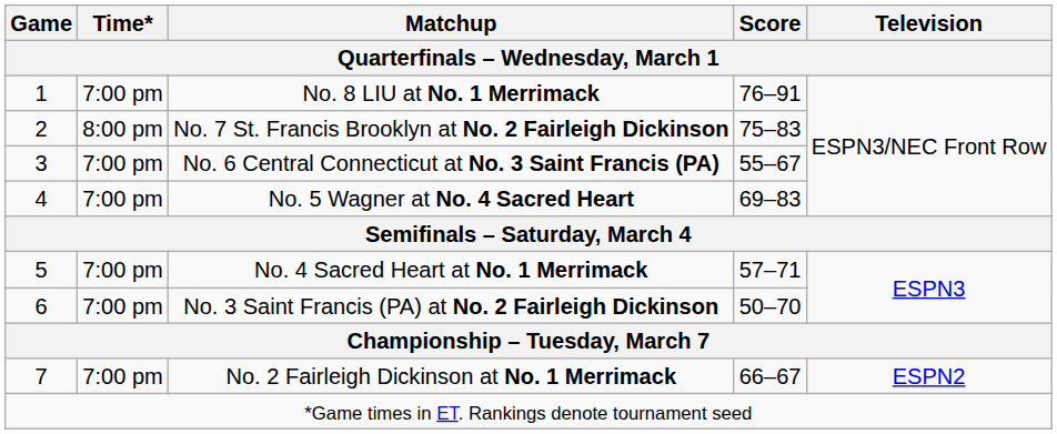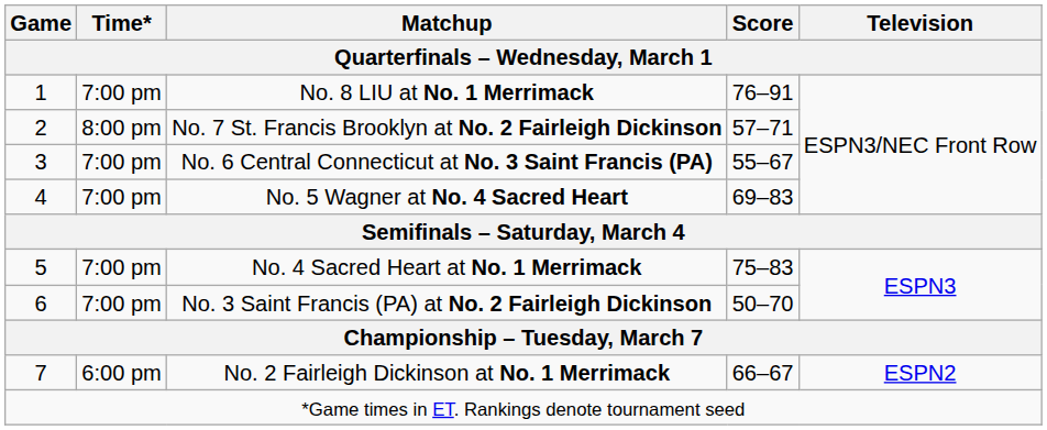 <table class="wikitable" style="font-size: 95%;text-align:center">
 <tr>
 <th>Game</th>
 <th>Time*</th>
 <th>Matchup</th>
 <th>Score</th>
 <th>Television</th>
 </tr>
 <tr>
 <th colspan="6">Quarterfinals – Wednesday, March 1</th>
 </tr>
 <tr>
 <td>1</td>
 <td style="white-space: nowrap;">7:00 pm</td>
 <td>No. 8 LIU at <strong>No. 1 Merrimack</strong></td>
 <td>76–91</td>
 <td rowspan="4">ESPN3/NEC Front Row</td>
 </tr>
 <tr>
 <td>2</td>
 <td>8:00 pm</td>
 <td>No. 7 St. Francis Brooklyn at <strong>No. 2 Fairleigh Dickinson</strong></td>
-<td>75–83</td>
+<td>57–71</td>
 </tr>
 <tr>
 <td>3</td>
 <td>7:00 pm</td>
 <td>No. 6 Central Connecticut at <strong>No. 3 Saint Francis (PA)</strong></td>
 <td style="white-space: nowrap;">55–67</td>
 </tr>
 <tr>
 <td>4</td>
 <td>7:00 pm</td>
 <td>No. 5 Wagner at <strong>No. 4 Sacred Heart</strong></td>
 <td>69–83</td>
 </tr>
 <tr>
 <th colspan="6">Semifinals – Saturday, March 4</th>
 </tr>
 <tr>
 <td>5</td>
 <td>7:00 pm</td>
 <td>No. 4 Sacred Heart at <strong>No. 1 Merrimack</strong></td>
-<td>57–71</td>
+<td>75–83</td>
 <td rowspan="2"><a href='#'>ESPN3</a></td>
 </tr>
 <tr>
 <td>6</td>
 <td>7:00 pm</td>
 <td>No. 3 Saint Francis (PA) at <strong>No. 2 Fairleigh Dickinson</strong></td>
 <td>50–70</td>
 </tr>
 <tr>
 <th colspan="6">Championship – Tuesday, March 7</th>
 </tr>
 <tr>
 <td>7</td>
-<td>7:00 pm</td>
+<td>6:00 pm</td>
 <td>No. 2 Fairleigh Dickinson at <strong>No. 1 Merrimack</strong></td>
 <td>66–67</td>
 <td><a href='#'>ESPN2</a></td>
 </tr>
 <tr>
 <td colspan="5"><small>*Game times in <a href='#'>ET</a>. Rankings denote tournament seed</small></td>
 </tr>
 </table>
